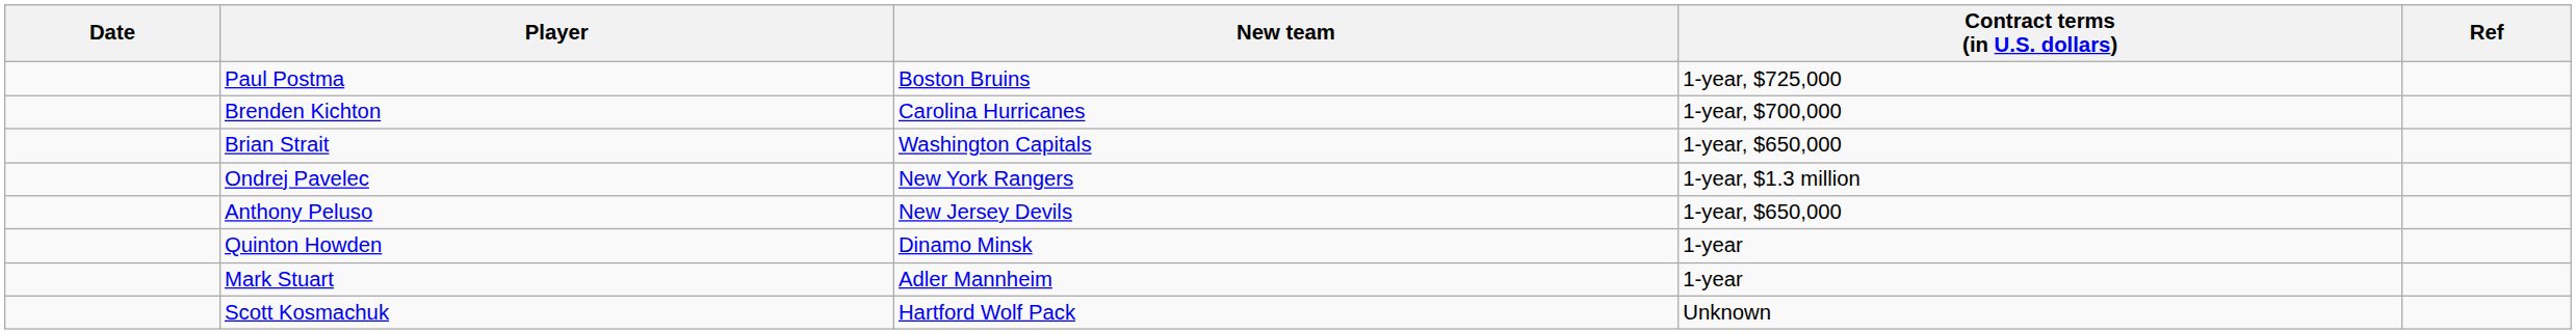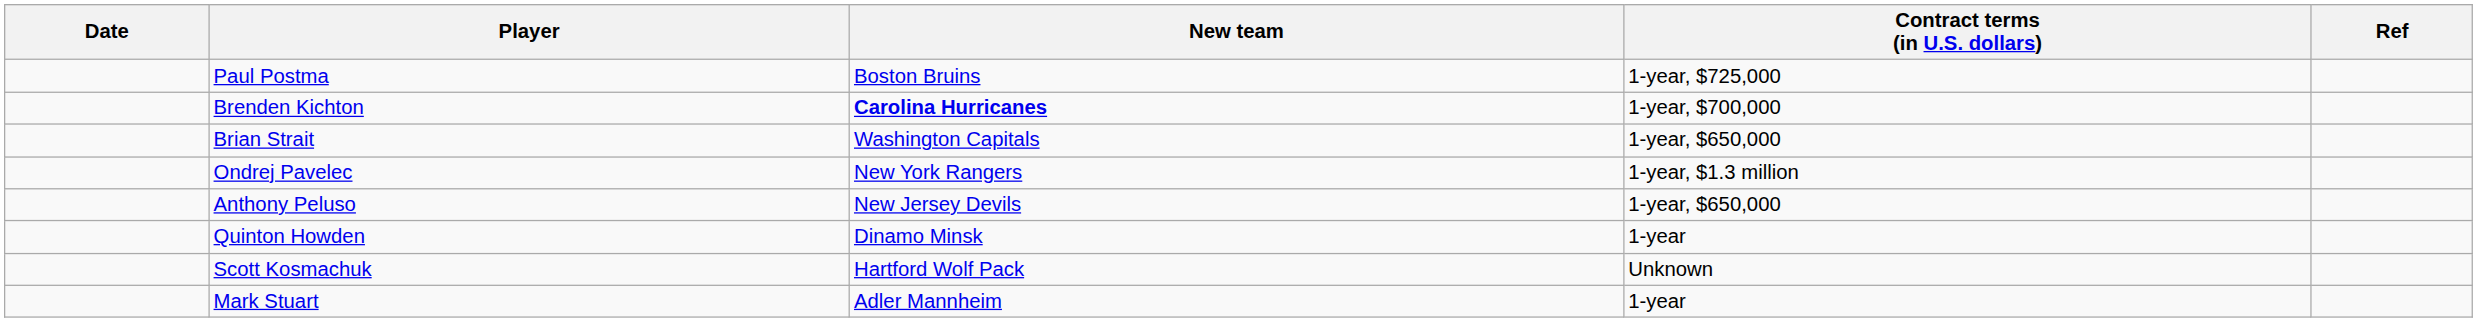 <table class="wikitable" width=98%>
 <tr align="center" bgcolor="#dddddd">
 <th>Date</th>
 <th>Player</th>
 <th>New team</th>
 <th>Contract terms<br>(in <a href='#'>U.S. dollars</a>)</th>
 <th>Ref</th>
 </tr>
 <tr>
 <td></td>
 <td><a href='#'>Paul Postma</a></td>
 <td><a href='#'>Boston Bruins</a></td>
 <td>1-year, $725,000</td>
 <td></td>
 </tr>
 <tr>
 <td></td>
 <td><a href='#'>Brenden Kichton</a></td>
-<td><a href='#'>Carolina Hurricanes</a></td>
+<td><strong><a href='#'>Carolina Hurricanes</a></strong></td>
 <td>1-year, $700,000</td>
 <td></td>
 </tr>
 <tr>
 <td></td>
 <td><a href='#'>Brian Strait</a></td>
 <td><a href='#'>Washington Capitals</a></td>
 <td>1-year, $650,000</td>
 <td></td>
 </tr>
 <tr>
 <td></td>
 <td><a href='#'>Ondrej Pavelec</a></td>
 <td><a href='#'>New York Rangers</a></td>
 <td>1-year, $1.3 million</td>
 <td></td>
 </tr>
 <tr>
 <td></td>
 <td><a href='#'>Anthony Peluso</a></td>
 <td><a href='#'>New Jersey Devils</a></td>
 <td>1-year, $650,000</td>
 <td></td>
 </tr>
 <tr>
 <td></td>
 <td><a href='#'>Quinton Howden</a></td>
 <td><a href='#'>Dinamo Minsk</a></td>
 <td>1-year</td>
 <td></td>
 </tr>
 <tr>
 <td></td>
+<td><a href='#'>Scott Kosmachuk</a></td>
+<td><a href='#'>Hartford Wolf Pack</a></td>
+<td>Unknown</td>
+<td></td>
+</tr>
+<tr>
+<td></td>
 <td><a href='#'>Mark Stuart</a></td>
 <td><a href='#'>Adler Mannheim</a></td>
 <td>1-year</td>
 <td></td>
 </tr>
-<tr>
-<td></td>
-<td><a href='#'>Scott Kosmachuk</a></td>
-<td><a href='#'>Hartford Wolf Pack</a></td>
-<td>Unknown</td>
-<td></td>
-</tr>
 </table>
